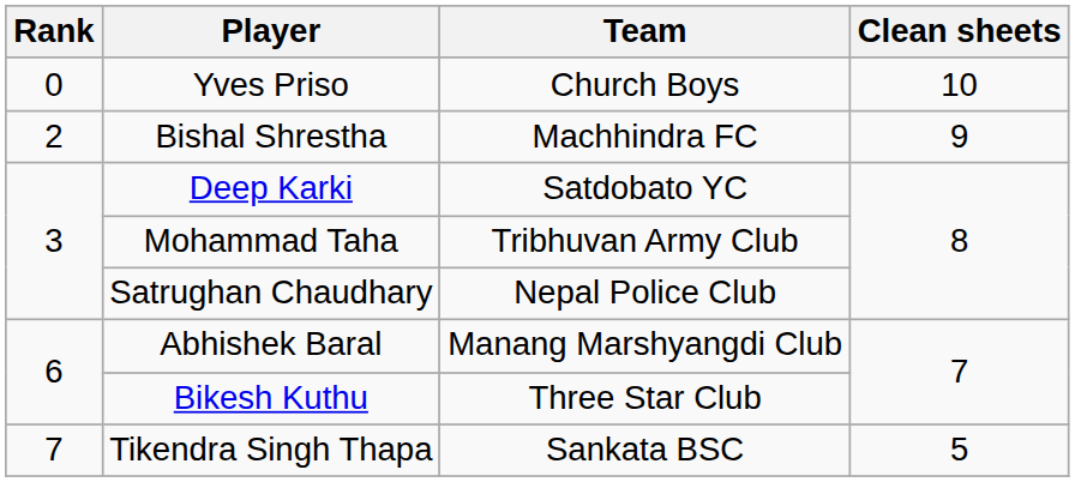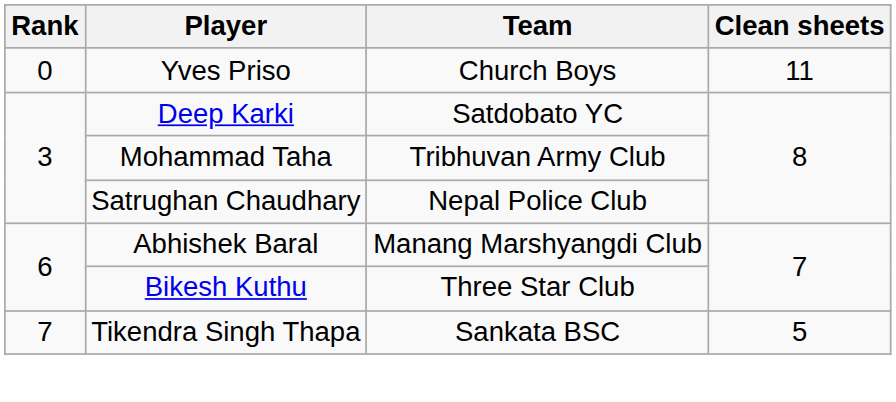 <table class="wikitable" style="text-align:center">
 <tr>
 <th>Rank</th>
 <th>Player</th>
 <th>Team</th>
 <th>Clean sheets</th>
 </tr>
 <tr>
 <td>0</td>
 <td> Yves Priso</td>
 <td>Church Boys</td>
-<td>10</td>
-</tr>
-<tr>
-<td>2</td>
-<td> Bishal Shrestha</td>
-<td>Machhindra FC</td>
-<td>9</td>
+<td>11</td>
 </tr>
 <tr>
 <td rowspan="3">3</td>
 <td> <a href='#'>Deep Karki</a></td>
 <td>Satdobato YC</td>
 <td rowspan="3">8</td>
 </tr>
 <tr>
 <td> Mohammad Taha</td>
 <td>Tribhuvan Army Club</td>
 </tr>
 <tr>
 <td> Satrughan Chaudhary</td>
 <td>Nepal Police Club</td>
 </tr>
 <tr>
 <td rowspan="2">6</td>
 <td> Abhishek Baral</td>
 <td>Manang Marshyangdi Club</td>
 <td rowspan="2">7</td>
 </tr>
 <tr>
 <td> <a href='#'>Bikesh Kuthu</a></td>
 <td>Three Star Club</td>
 </tr>
 <tr>
 <td>7</td>
 <td> Tikendra Singh Thapa</td>
 <td>Sankata BSC</td>
 <td>5</td>
 </tr>
 </table>
